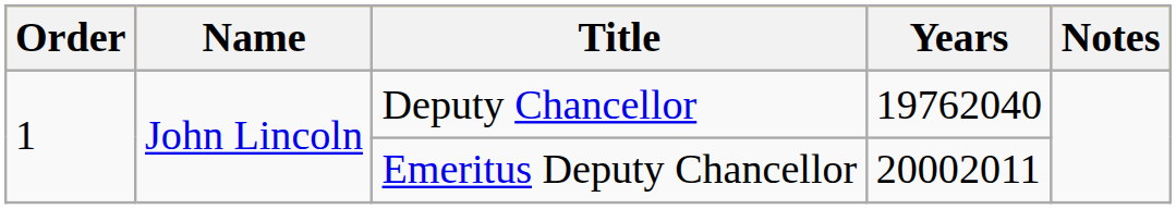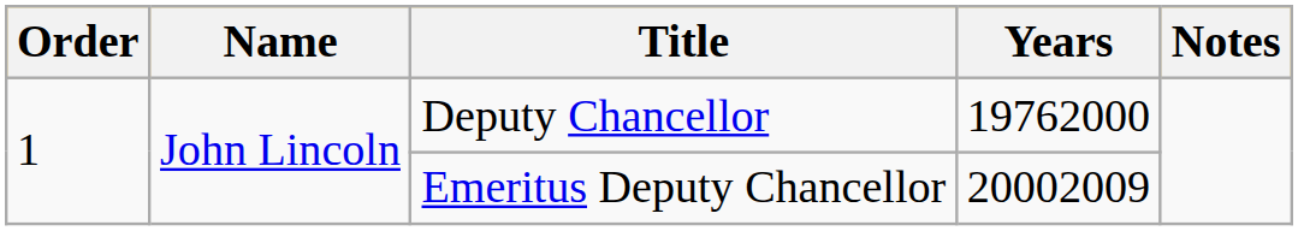 <table class="wikitable">
 <tr style="background:#fc3;">
 <th>Order</th>
 <th>Name</th>
 <th>Title</th>
 <th>Years</th>
 <th>Notes</th>
 </tr>
 <tr>
 <td rowspan=2>1</td>
 <td rowspan=2><a href='#'>John Lincoln</a> </td>
 <td>Deputy <a href='#'>Chancellor</a></td>
-<td>19762040</td>
+<td>19762000</td>
 <td rowspan=2></td>
 </tr>
 <tr>
 <td><a href='#'>Emeritus</a> Deputy Chancellor</td>
-<td>20002011</td>
+<td>20002009</td>
 </tr>
 </table>
